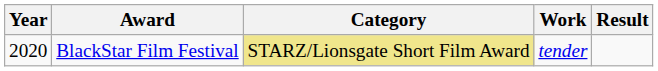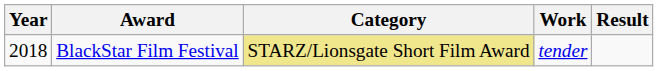 <table class="wikitable sortable">
 <tr>
 <th>Year</th>
 <th>Award</th>
 <th>Category</th>
 <th>Work</th>
 <th>Result</th>
 </tr>
 <tr>
-<td>2020</td>
+<td>2018</td>
 <td><a href='#'>BlackStar Film Festival</a></td>
 <td style="background: khaki;">STARZ/Lionsgate Short Film Award</td>
 <td><a href='#'><em>tender</em></a></td>
 <td></td>
 </tr>
 </table>
